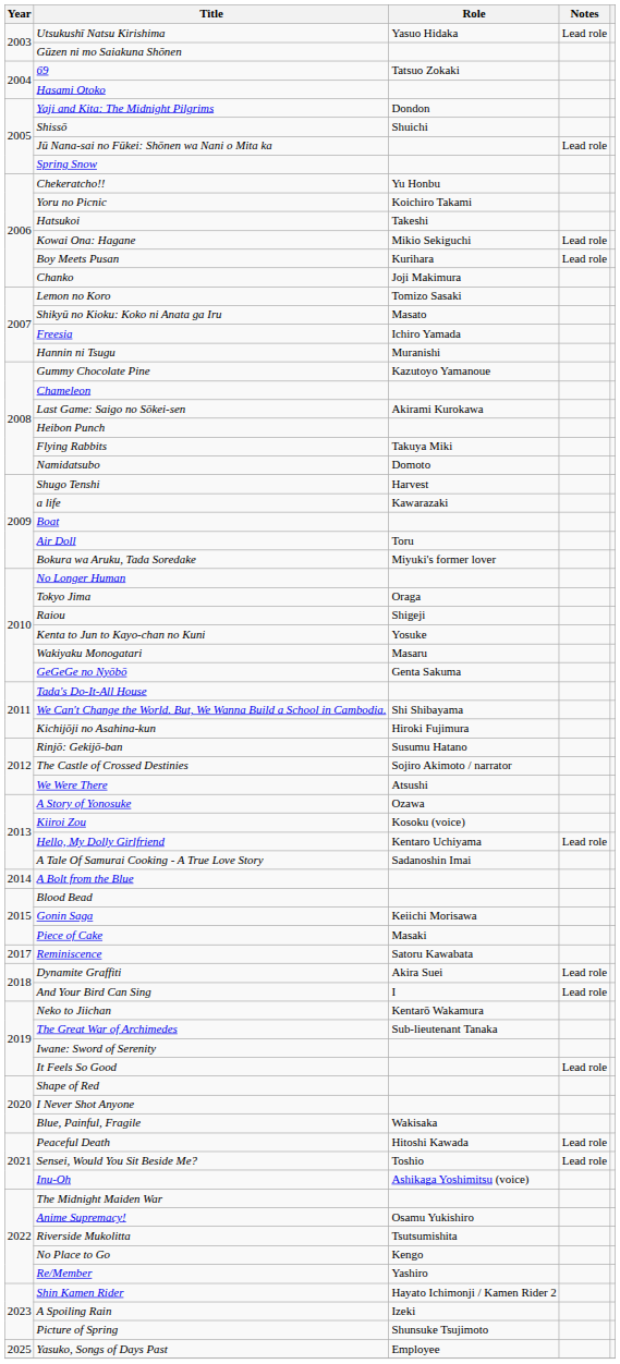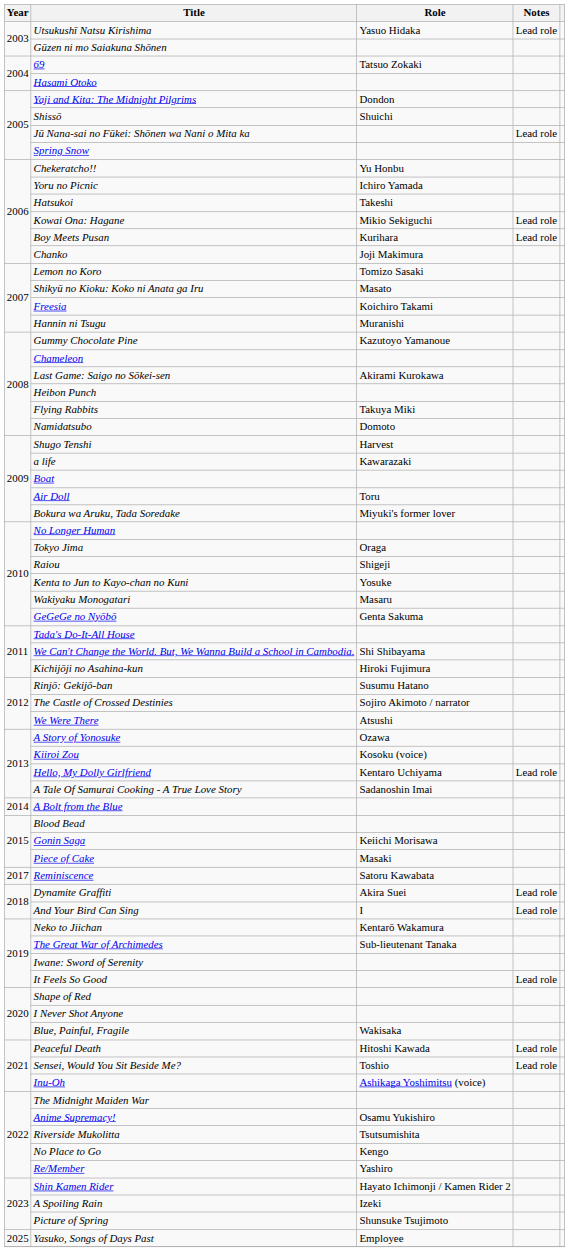 <table class="wikitable">
 <tr>
 <th>Year</th>
 <th>Title</th>
 <th>Role</th>
 <th>Notes</th>
 <th></th>
 </tr>
 <tr>
 <td rowspan="2">2003</td>
 <td><em>Utsukushī Natsu Kirishima</em></td>
 <td>Yasuo Hidaka</td>
 <td>Lead role</td>
 <td></td>
 </tr>
 <tr>
 <td><em>Gūzen ni mo Saiakuna Shōnen</em></td>
 <td></td>
 <td></td>
 <td></td>
 </tr>
 <tr>
 <td rowspan="2">2004</td>
 <td><em><a href='#'>69</a></em></td>
 <td>Tatsuo Zokaki</td>
 <td></td>
 <td></td>
 </tr>
 <tr>
 <td><em><a href='#'>Hasami Otoko</a></em></td>
 <td></td>
 <td></td>
 <td></td>
 </tr>
 <tr>
 <td rowspan="4">2005</td>
 <td><em><a href='#'>Yaji and Kita: The Midnight Pilgrims</a></em></td>
 <td>Dondon</td>
 <td></td>
 <td></td>
 </tr>
 <tr>
 <td><em>Shissō</em></td>
 <td>Shuichi</td>
 <td></td>
 <td></td>
 </tr>
 <tr>
 <td><em>Jū Nana-sai no Fūkei: Shōnen wa Nani o Mita ka</em></td>
 <td></td>
 <td>Lead role</td>
 <td></td>
 </tr>
 <tr>
 <td><em><a href='#'>Spring Snow</a></em></td>
 <td></td>
 <td></td>
 <td></td>
 </tr>
 <tr>
 <td rowspan="6">2006</td>
 <td><em>Chekeratcho!!</em></td>
 <td>Yu Honbu</td>
 <td></td>
 <td></td>
 </tr>
 <tr>
 <td><em>Yoru no Picnic</em></td>
-<td>Koichiro Takami</td>
+<td>Ichiro Yamada</td>
 <td></td>
 <td></td>
 </tr>
 <tr>
 <td><em>Hatsukoi</em></td>
 <td>Takeshi</td>
 <td></td>
 <td></td>
 </tr>
 <tr>
 <td><em>Kowai Ona: Hagane</em></td>
 <td>Mikio Sekiguchi</td>
 <td>Lead role</td>
 <td></td>
 </tr>
 <tr>
 <td><em>Boy Meets Pusan</em></td>
 <td>Kurihara</td>
 <td>Lead role</td>
 <td></td>
 </tr>
 <tr>
 <td><em>Chanko</em></td>
 <td>Joji Makimura</td>
 <td></td>
 <td></td>
 </tr>
 <tr>
 <td rowspan="4">2007</td>
 <td><em>Lemon no Koro</em></td>
 <td>Tomizo Sasaki</td>
 <td></td>
 <td></td>
 </tr>
 <tr>
 <td><em>Shikyū no Kioku: Koko ni Anata ga Iru</em></td>
 <td>Masato</td>
 <td></td>
 <td></td>
 </tr>
 <tr>
 <td><em><a href='#'>Freesia</a></em></td>
-<td>Ichiro Yamada</td>
+<td>Koichiro Takami</td>
 <td></td>
 <td></td>
 </tr>
 <tr>
 <td><em>Hannin ni Tsugu</em></td>
 <td>Muranishi</td>
 <td></td>
 <td></td>
 </tr>
 <tr>
 <td rowspan="6">2008</td>
 <td><em>Gummy Chocolate Pine</em></td>
 <td>Kazutoyo Yamanoue</td>
 <td></td>
 <td></td>
 </tr>
 <tr>
 <td><em><a href='#'>Chameleon</a></em></td>
 <td></td>
 <td></td>
 <td></td>
 </tr>
 <tr>
 <td><em>Last Game: Saigo no Sōkei-sen</em></td>
 <td>Akirami Kurokawa</td>
 <td></td>
 <td></td>
 </tr>
 <tr>
 <td><em>Heibon Punch</em></td>
 <td></td>
 <td></td>
 <td></td>
 </tr>
 <tr>
 <td><em>Flying Rabbits</em></td>
 <td>Takuya Miki</td>
 <td></td>
 <td></td>
 </tr>
 <tr>
 <td><em>Namidatsubo</em></td>
 <td>Domoto</td>
 <td></td>
 <td></td>
 </tr>
 <tr>
 <td rowspan="5">2009</td>
 <td><em>Shugo Tenshi</em></td>
 <td>Harvest</td>
 <td></td>
 <td></td>
 </tr>
 <tr>
 <td><em>a life</em></td>
 <td>Kawarazaki</td>
 <td></td>
 <td></td>
 </tr>
 <tr>
 <td><em><a href='#'>Boat</a></em></td>
 <td></td>
 <td></td>
 <td></td>
 </tr>
 <tr>
 <td><em><a href='#'>Air Doll</a></em></td>
 <td>Toru</td>
 <td></td>
 <td></td>
 </tr>
 <tr>
 <td><em>Bokura wa Aruku, Tada Soredake</em></td>
 <td>Miyuki's former lover</td>
 <td></td>
 <td></td>
 </tr>
 <tr>
 <td rowspan="6">2010</td>
 <td><em><a href='#'>No Longer Human</a></em></td>
 <td></td>
 <td></td>
 <td></td>
 </tr>
 <tr>
 <td><em>Tokyo Jima</em></td>
 <td>Oraga</td>
 <td></td>
 <td></td>
 </tr>
 <tr>
 <td><em>Raiou</em></td>
 <td>Shigeji</td>
 <td></td>
 <td></td>
 </tr>
 <tr>
 <td><em>Kenta to Jun to Kayo-chan no Kuni</em></td>
 <td>Yosuke</td>
 <td></td>
 <td></td>
 </tr>
 <tr>
 <td><em>Wakiyaku Monogatari</em></td>
 <td>Masaru</td>
 <td></td>
 <td></td>
 </tr>
 <tr>
 <td><em><a href='#'>GeGeGe no Nyōbō</a></em></td>
 <td>Genta Sakuma</td>
 <td></td>
 <td></td>
 </tr>
 <tr>
 <td rowspan="3">2011</td>
 <td><em><a href='#'>Tada's Do-It-All House</a></em></td>
 <td></td>
 <td></td>
 <td></td>
 </tr>
 <tr>
 <td><em><a href='#'>We Can't Change the World. But, We Wanna Build a School in Cambodia.</a></em></td>
 <td>Shi Shibayama</td>
 <td></td>
 <td></td>
 </tr>
 <tr>
 <td><em>Kichijōji no Asahina-kun</em></td>
 <td>Hiroki Fujimura</td>
 <td></td>
 <td></td>
 </tr>
 <tr>
 <td rowspan="3">2012</td>
 <td><em>Rinjō: Gekijō-ban</em></td>
 <td>Susumu Hatano</td>
 <td></td>
 <td></td>
 </tr>
 <tr>
 <td><em>The Castle of Crossed Destinies</em></td>
 <td>Sojiro Akimoto / narrator</td>
 <td></td>
 <td></td>
 </tr>
 <tr>
 <td><em><a href='#'>We Were There</a></em></td>
 <td>Atsushi</td>
 <td></td>
 <td></td>
 </tr>
 <tr>
 <td rowspan="4">2013</td>
 <td><em><a href='#'>A Story of Yonosuke</a></em></td>
 <td>Ozawa</td>
 <td></td>
 <td></td>
 </tr>
 <tr>
 <td><em><a href='#'>Kiiroi Zou</a></em></td>
 <td>Kosoku (voice)</td>
 <td></td>
 <td></td>
 </tr>
 <tr>
 <td><em><a href='#'>Hello, My Dolly Girlfriend</a></em></td>
 <td>Kentaro Uchiyama</td>
 <td>Lead role</td>
 <td></td>
 </tr>
 <tr>
 <td><em>A Tale Of Samurai Cooking - A True Love Story</em></td>
 <td>Sadanoshin Imai</td>
 <td></td>
 <td></td>
 </tr>
 <tr>
 <td>2014</td>
 <td><em><a href='#'>A Bolt from the Blue</a></em></td>
 <td></td>
 <td></td>
 <td></td>
 </tr>
 <tr>
 <td rowspan="3">2015</td>
 <td><em>Blood Bead</em></td>
 <td></td>
 <td></td>
 <td></td>
 </tr>
 <tr>
 <td><em><a href='#'>Gonin Saga</a></em></td>
 <td>Keiichi Morisawa</td>
 <td></td>
 <td></td>
 </tr>
 <tr>
 <td><em><a href='#'>Piece of Cake</a></em></td>
 <td>Masaki</td>
 <td></td>
 <td></td>
 </tr>
 <tr>
 <td>2017</td>
 <td><em><a href='#'>Reminiscence</a></em></td>
 <td>Satoru Kawabata</td>
 <td></td>
 <td></td>
 </tr>
 <tr>
 <td rowspan="2">2018</td>
 <td><em>Dynamite Graffiti</em></td>
 <td>Akira Suei</td>
 <td>Lead role</td>
 <td></td>
 </tr>
 <tr>
 <td><em>And Your Bird Can Sing</em></td>
 <td>I</td>
 <td>Lead role</td>
 <td></td>
 </tr>
 <tr>
 <td rowspan="4">2019</td>
 <td><em>Neko to Jiichan</em></td>
 <td>Kentarō Wakamura</td>
 <td></td>
 <td></td>
 </tr>
 <tr>
 <td><em><a href='#'>The Great War of Archimedes</a></em></td>
 <td>Sub-lieutenant Tanaka</td>
 <td></td>
 <td></td>
 </tr>
 <tr>
 <td><em>Iwane: Sword of Serenity</em></td>
 <td></td>
 <td></td>
 <td></td>
 </tr>
 <tr>
 <td><em>It Feels So Good</em></td>
 <td></td>
 <td>Lead role</td>
 <td></td>
 </tr>
 <tr>
 <td rowspan="3">2020</td>
 <td><em>Shape of Red</em></td>
 <td></td>
 <td></td>
 <td></td>
 </tr>
 <tr>
 <td><em>I Never Shot Anyone</em></td>
 <td></td>
 <td></td>
 <td></td>
 </tr>
 <tr>
 <td><em>Blue, Painful, Fragile</em></td>
 <td>Wakisaka</td>
 <td></td>
 <td></td>
 </tr>
 <tr>
 <td rowspan="3">2021</td>
 <td><em>Peaceful Death</em></td>
 <td>Hitoshi Kawada</td>
 <td>Lead role</td>
 <td></td>
 </tr>
 <tr>
 <td><em>Sensei, Would You Sit Beside Me?</em></td>
 <td>Toshio</td>
 <td>Lead role</td>
 <td></td>
 </tr>
 <tr>
 <td><em><a href='#'>Inu-Oh</a></em></td>
 <td><a href='#'>Ashikaga Yoshimitsu</a> (voice)</td>
 <td></td>
 <td></td>
 </tr>
 <tr>
 <td rowspan="5">2022</td>
 <td><em>The Midnight Maiden War</em></td>
 <td></td>
 <td></td>
 <td></td>
 </tr>
 <tr>
 <td><em><a href='#'>Anime Supremacy!</a></em></td>
 <td>Osamu Yukishiro</td>
 <td></td>
 <td></td>
 </tr>
 <tr>
 <td><em>Riverside Mukolitta</em></td>
 <td>Tsutsumishita</td>
 <td></td>
 <td></td>
 </tr>
 <tr>
 <td><em>No Place to Go</em></td>
 <td>Kengo</td>
 <td></td>
 <td></td>
 </tr>
 <tr>
 <td><em><a href='#'>Re/Member</a></em></td>
 <td>Yashiro</td>
 <td></td>
 <td></td>
 </tr>
 <tr>
 <td rowspan="3">2023</td>
 <td><em><a href='#'>Shin Kamen Rider</a></em></td>
 <td>Hayato Ichimonji / Kamen Rider 2</td>
 <td></td>
 <td></td>
 </tr>
 <tr>
 <td><em>A Spoiling Rain</em></td>
 <td>Izeki</td>
 <td></td>
 <td></td>
 </tr>
 <tr>
 <td><em>Picture of Spring</em></td>
 <td>Shunsuke Tsujimoto</td>
 <td></td>
 <td></td>
 </tr>
 <tr>
 <td>2025</td>
 <td><em>Yasuko, Songs of Days Past</em></td>
 <td>Employee</td>
 <td></td>
 <td></td>
 </tr>
 <tr>
 </tr>
 </table>
